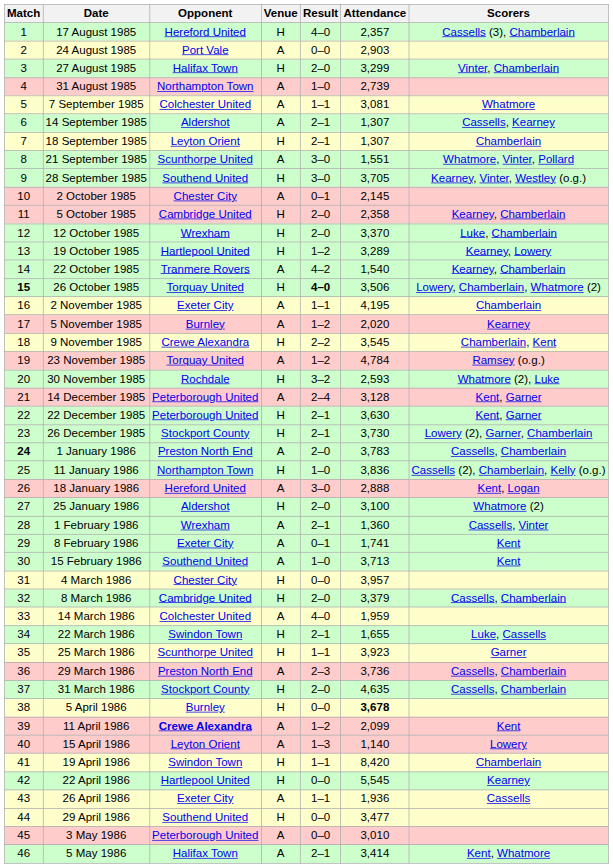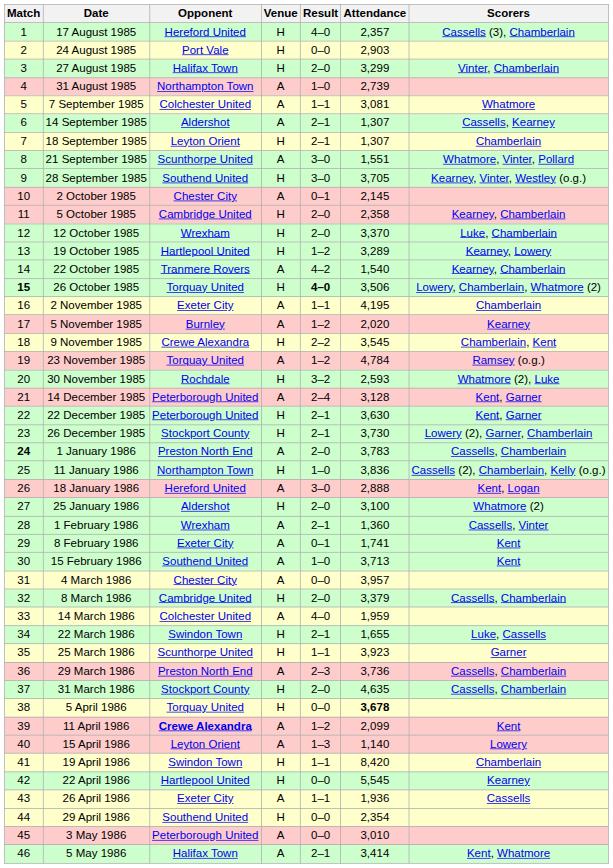 <table class="wikitable" style="font-size:100%; text-align:center">
 <tr>
 <th>Match</th>
 <th>Date</th>
 <th>Opponent</th>
 <th>Venue</th>
 <th>Result</th>
 <th>Attendance</th>
 <th>Scorers</th>
 </tr>
 <tr style="background: #CCFFCC;">
 <td>1</td>
 <td>17 August 1985</td>
 <td><a href='#'>Hereford United</a></td>
 <td>H</td>
 <td>4–0</td>
 <td>2,357</td>
 <td><a href='#'>Cassells</a> (3), <a href='#'>Chamberlain</a></td>
 </tr>
 <tr style="background: #FFFFCC;">
 <td>2</td>
 <td>24 August 1985</td>
 <td><a href='#'>Port Vale</a></td>
-<td>A</td>
+<td>H</td>
 <td>0–0</td>
 <td>2,903</td>
 <td></td>
 </tr>
 <tr style="background: #CCFFCC;">
 <td>3</td>
 <td>27 August 1985</td>
 <td><a href='#'>Halifax Town</a></td>
 <td>H</td>
 <td>2–0</td>
 <td>3,299</td>
 <td><a href='#'>Vinter</a>, <a href='#'>Chamberlain</a></td>
 </tr>
 <tr style="background: #FFCCCC;">
 <td>4</td>
 <td>31 August 1985</td>
 <td><a href='#'>Northampton Town</a></td>
 <td>A</td>
 <td>1–0</td>
 <td>2,739</td>
 <td></td>
 </tr>
 <tr style="background: #FFFFCC;">
 <td>5</td>
 <td>7 September 1985</td>
 <td><a href='#'>Colchester United</a></td>
 <td>A</td>
 <td>1–1</td>
 <td>3,081</td>
 <td><a href='#'>Whatmore</a></td>
 </tr>
 <tr style="background: #CCFFCC;">
 <td>6</td>
 <td>14 September 1985</td>
 <td><a href='#'>Aldershot</a></td>
 <td>A</td>
 <td>2–1</td>
 <td>1,307</td>
 <td><a href='#'>Cassells</a>, <a href='#'>Kearney</a></td>
 </tr>
 <tr style="background: #FFFFCC;">
 <td>7</td>
 <td>18 September 1985</td>
 <td><a href='#'>Leyton Orient</a></td>
 <td>H</td>
 <td>2–1</td>
 <td>1,307</td>
 <td><a href='#'>Chamberlain</a></td>
 </tr>
 <tr style="background: #CCFFCC;">
 <td>8</td>
 <td>21 September 1985</td>
 <td><a href='#'>Scunthorpe United</a></td>
 <td>A</td>
 <td>3–0</td>
 <td>1,551</td>
 <td><a href='#'>Whatmore</a>, <a href='#'>Vinter</a>, <a href='#'>Pollard</a></td>
 </tr>
 <tr style="background: #CCFFCC;">
 <td>9</td>
 <td>28 September 1985</td>
 <td><a href='#'>Southend United</a></td>
 <td>H</td>
 <td>3–0</td>
 <td>3,705</td>
 <td><a href='#'>Kearney</a>, <a href='#'>Vinter</a>, <a href='#'>Westley</a> (o.g.)</td>
 </tr>
 <tr style="background: #FFCCCC;">
 <td>10</td>
 <td>2 October 1985</td>
 <td><a href='#'>Chester City</a></td>
 <td>A</td>
 <td>0–1</td>
 <td>2,145</td>
 <td></td>
 </tr>
 <tr style="background: #FFCCCC;">
 <td>11</td>
 <td>5 October 1985</td>
 <td><a href='#'>Cambridge United</a></td>
 <td>H</td>
 <td>2–0</td>
 <td>2,358</td>
 <td><a href='#'>Kearney</a>, <a href='#'>Chamberlain</a></td>
 </tr>
 <tr style="background: #CCFFCC;">
 <td>12</td>
 <td>12 October 1985</td>
 <td><a href='#'>Wrexham</a></td>
 <td>H</td>
 <td>2–0</td>
 <td>3,370</td>
 <td><a href='#'>Luke</a>, <a href='#'>Chamberlain</a></td>
 </tr>
 <tr style="background: #CCFFCC;">
 <td>13</td>
 <td>19 October 1985</td>
 <td><a href='#'>Hartlepool United</a></td>
 <td>H</td>
 <td>1–2</td>
 <td>3,289</td>
 <td><a href='#'>Kearney</a>, <a href='#'>Lowery</a></td>
 </tr>
 <tr style="background: #CCFFCC;">
 <td>14</td>
 <td>22 October 1985</td>
 <td><a href='#'>Tranmere Rovers</a></td>
 <td>A</td>
 <td>4–2</td>
 <td>1,540</td>
 <td><a href='#'>Kearney</a>, <a href='#'>Chamberlain</a></td>
 </tr>
 <tr style="background: #CCFFCC;">
 <td><strong>15</strong></td>
 <td>26 October 1985</td>
 <td><a href='#'>Torquay United</a></td>
 <td>H</td>
 <td><strong>4–0</strong></td>
 <td>3,506</td>
 <td><a href='#'>Lowery</a>, <a href='#'>Chamberlain</a>, <a href='#'>Whatmore</a> (2)</td>
 </tr>
 <tr style="background: #FFFFCC;">
 <td>16</td>
 <td>2 November 1985</td>
 <td><a href='#'>Exeter City</a></td>
 <td>A</td>
 <td>1–1</td>
 <td>4,195</td>
 <td><a href='#'>Chamberlain</a></td>
 </tr>
 <tr style="background: #FFCCCC;">
 <td>17</td>
 <td>5 November 1985</td>
 <td><a href='#'>Burnley</a></td>
 <td>A</td>
 <td>1–2</td>
 <td>2,020</td>
 <td><a href='#'>Kearney</a></td>
 </tr>
 <tr style="background: #FFFFCC;">
 <td>18</td>
 <td>9 November 1985</td>
 <td><a href='#'>Crewe Alexandra</a></td>
 <td>H</td>
 <td>2–2</td>
 <td>3,545</td>
 <td><a href='#'>Chamberlain</a>, <a href='#'>Kent</a></td>
 </tr>
 <tr style="background: #FFCCCC;">
 <td>19</td>
 <td>23 November 1985</td>
 <td><a href='#'>Torquay United</a></td>
 <td>A</td>
 <td>1–2</td>
 <td>4,784</td>
 <td><a href='#'>Ramsey</a> (o.g.)</td>
 </tr>
 <tr style="background: #CCFFCC;">
 <td>20</td>
 <td>30 November 1985</td>
 <td><a href='#'>Rochdale</a></td>
 <td>H</td>
 <td>3–2</td>
 <td>2,593</td>
 <td><a href='#'>Whatmore</a> (2), <a href='#'>Luke</a></td>
 </tr>
 <tr style="background: #FFCCCC;">
 <td>21</td>
 <td>14 December 1985</td>
 <td><a href='#'>Peterborough United</a></td>
 <td>A</td>
 <td>2–4</td>
 <td>3,128</td>
 <td><a href='#'>Kent</a>, <a href='#'>Garner</a></td>
 </tr>
 <tr style="background: #CCFFCC;">
 <td>22</td>
 <td>22 December 1985</td>
 <td><a href='#'>Peterborough United</a></td>
 <td>H</td>
 <td>2–1</td>
 <td>3,630</td>
 <td><a href='#'>Kent</a>, <a href='#'>Garner</a></td>
 </tr>
 <tr style="background: #CCFFCC;">
 <td>23</td>
 <td>26 December 1985</td>
 <td><a href='#'>Stockport County</a></td>
 <td>H</td>
 <td>2–1</td>
 <td>3,730</td>
 <td><a href='#'>Lowery</a> (2), <a href='#'>Garner</a>, <a href='#'>Chamberlain</a></td>
 </tr>
 <tr style="background: #CCFFCC;">
 <td><strong>24</strong></td>
 <td>1 January 1986</td>
 <td><a href='#'>Preston North End</a></td>
 <td>A</td>
 <td>2–0</td>
 <td>3,783</td>
 <td><a href='#'>Cassells</a>, <a href='#'>Chamberlain</a></td>
 </tr>
 <tr style="background: #CCFFCC;">
 <td>25</td>
 <td>11 January 1986</td>
 <td><a href='#'>Northampton Town</a></td>
 <td>H</td>
 <td>1–0</td>
 <td>3,836</td>
 <td><a href='#'>Cassells</a> (2), <a href='#'>Chamberlain</a>, <a href='#'>Kelly</a> (o.g.)</td>
 </tr>
 <tr style="background: #FFCCCC;">
 <td>26</td>
 <td>18 January 1986</td>
 <td><a href='#'>Hereford United</a></td>
 <td>A</td>
 <td>3–0</td>
 <td>2,888</td>
 <td><a href='#'>Kent</a>, <a href='#'>Logan</a></td>
 </tr>
 <tr style="background: #CCFFCC;">
 <td>27</td>
 <td>25 January 1986</td>
 <td><a href='#'>Aldershot</a></td>
 <td>H</td>
 <td>2–0</td>
 <td>3,100</td>
 <td><a href='#'>Whatmore</a> (2)</td>
 </tr>
 <tr style="background: #CCFFCC;">
 <td>28</td>
 <td>1 February 1986</td>
 <td><a href='#'>Wrexham</a></td>
 <td>A</td>
 <td>2–1</td>
 <td>1,360</td>
 <td><a href='#'>Cassells</a>, <a href='#'>Vinter</a></td>
 </tr>
 <tr style="background: #CCFFCC;">
 <td>29</td>
 <td>8 February 1986</td>
 <td><a href='#'>Exeter City</a></td>
 <td>A</td>
 <td>0–1</td>
 <td>1,741</td>
 <td><a href='#'>Kent</a></td>
 </tr>
 <tr style="background: #CCFFCC;">
 <td>30</td>
 <td>15 February 1986</td>
 <td><a href='#'>Southend United</a></td>
 <td>A</td>
 <td>1–0</td>
 <td>3,713</td>
 <td><a href='#'>Kent</a></td>
 </tr>
 <tr style="background: #FFFFCC;">
 <td>31</td>
 <td>4 March 1986</td>
 <td><a href='#'>Chester City</a></td>
-<td>H</td>
+<td>A</td>
 <td>0–0</td>
 <td>3,957</td>
 <td></td>
 </tr>
 <tr style="background: #CCFFCC;">
 <td>32</td>
 <td>8 March 1986</td>
 <td><a href='#'>Cambridge United</a></td>
 <td>H</td>
 <td>2–0</td>
 <td>3,379</td>
 <td><a href='#'>Cassells</a>, <a href='#'>Chamberlain</a></td>
 </tr>
 <tr style="background: #FFFFCC;">
 <td>33</td>
 <td>14 March 1986</td>
 <td><a href='#'>Colchester United</a></td>
 <td>A</td>
 <td>4–0</td>
 <td>1,959</td>
 <td></td>
 </tr>
 <tr style="background: #CCFFCC;">
 <td>34</td>
 <td>22 March 1986</td>
 <td><a href='#'>Swindon Town</a></td>
 <td>H</td>
 <td>2–1</td>
 <td>1,655</td>
 <td><a href='#'>Luke</a>, <a href='#'>Cassells</a></td>
 </tr>
 <tr style="background: #FFFFCC;">
 <td>35</td>
 <td>25 March 1986</td>
 <td><a href='#'>Scunthorpe United</a></td>
 <td>H</td>
 <td>1–1</td>
 <td>3,923</td>
 <td><a href='#'>Garner</a></td>
 </tr>
 <tr style="background: #FFCCCC;">
 <td>36</td>
 <td>29 March 1986</td>
 <td><a href='#'>Preston North End</a></td>
 <td>A</td>
 <td>2–3</td>
 <td>3,736</td>
 <td><a href='#'>Cassells</a>, <a href='#'>Chamberlain</a></td>
 </tr>
 <tr style="background: #CCFFCC;">
 <td>37</td>
 <td>31 March 1986</td>
 <td><a href='#'>Stockport County</a></td>
 <td>H</td>
 <td>2–0</td>
 <td>4,635</td>
 <td><a href='#'>Cassells</a>, <a href='#'>Chamberlain</a></td>
 </tr>
 <tr style="background: #FFFFCC;">
 <td>38</td>
 <td>5 April 1986</td>
-<td><a href='#'>Burnley</a></td>
+<td><a href='#'>Torquay United</a></td>
 <td>H</td>
 <td>0–0</td>
 <td><strong>3,678</strong></td>
 <td></td>
 </tr>
 <tr style="background: #FFCCCC;">
 <td>39</td>
 <td>11 April 1986</td>
 <td><strong><a href='#'>Crewe Alexandra</a></strong></td>
 <td>A</td>
 <td>1–2</td>
 <td>2,099</td>
 <td><a href='#'>Kent</a></td>
 </tr>
 <tr style="background: #FFCCCC;">
 <td>40</td>
 <td>15 April 1986</td>
 <td><a href='#'>Leyton Orient</a></td>
 <td>A</td>
 <td>1–3</td>
 <td>1,140</td>
 <td><a href='#'>Lowery</a></td>
 </tr>
 <tr style="background: #FFFFCC;">
 <td>41</td>
 <td>19 April 1986</td>
 <td><a href='#'>Swindon Town</a></td>
 <td>H</td>
 <td>1–1</td>
 <td>8,420</td>
 <td><a href='#'>Chamberlain</a></td>
 </tr>
 <tr style="background: #CCFFCC;">
 <td>42</td>
 <td>22 April 1986</td>
 <td><a href='#'>Hartlepool United</a></td>
 <td>H</td>
 <td>0–0</td>
 <td>5,545</td>
 <td><a href='#'>Kearney</a></td>
 </tr>
 <tr style="background: #FFFFCC;">
 <td>43</td>
 <td>26 April 1986</td>
 <td><a href='#'>Exeter City</a></td>
 <td>A</td>
 <td>1–1</td>
 <td>1,936</td>
 <td><a href='#'>Cassells</a></td>
 </tr>
 <tr style="background: #FFFFCC;">
 <td>44</td>
 <td>29 April 1986</td>
 <td><a href='#'>Southend United</a></td>
 <td>H</td>
 <td>0–0</td>
-<td>3,477</td>
+<td>2,354</td>
 <td></td>
 </tr>
 <tr style="background: #FFCCCC;">
 <td>45</td>
 <td>3 May 1986</td>
 <td><a href='#'>Peterborough United</a></td>
 <td>A</td>
 <td>0–0</td>
 <td>3,010</td>
 <td></td>
 </tr>
 <tr style="background: #CCFFCC;">
 <td>46</td>
 <td>5 May 1986</td>
 <td><a href='#'>Halifax Town</a></td>
 <td>A</td>
 <td>2–1</td>
 <td>3,414</td>
 <td><a href='#'>Kent</a>, <a href='#'>Whatmore</a></td>
 </tr>
 </table>
